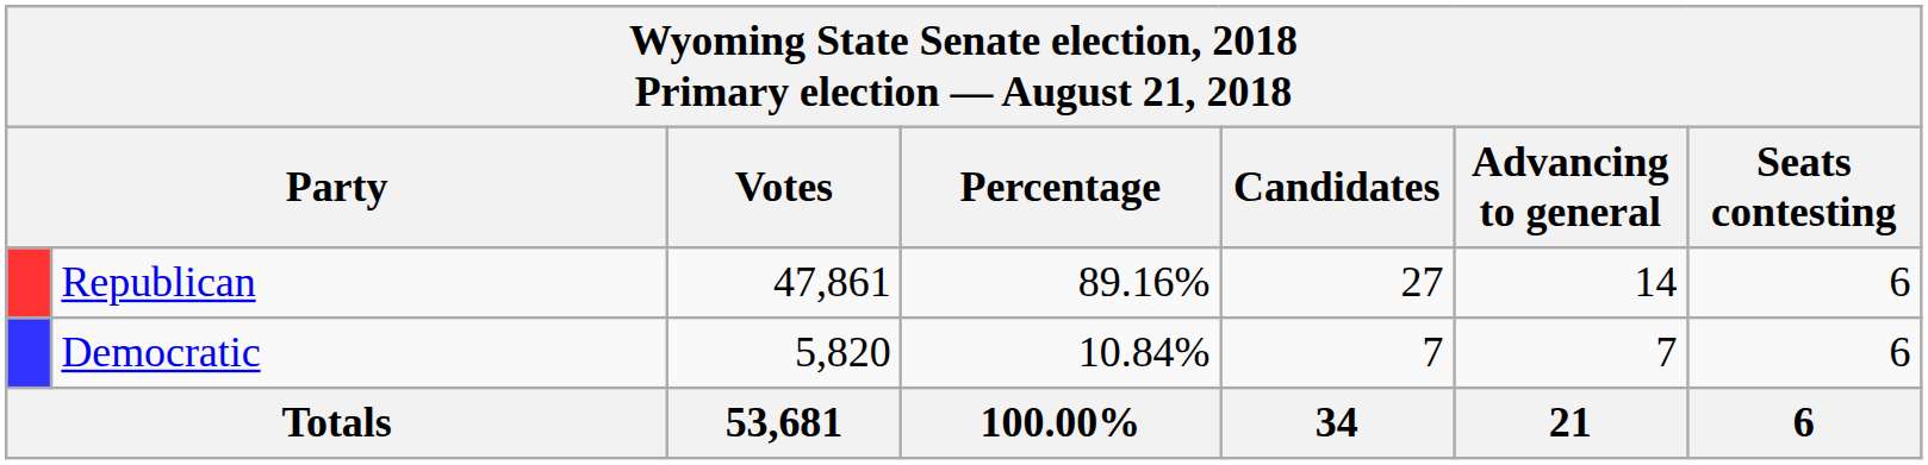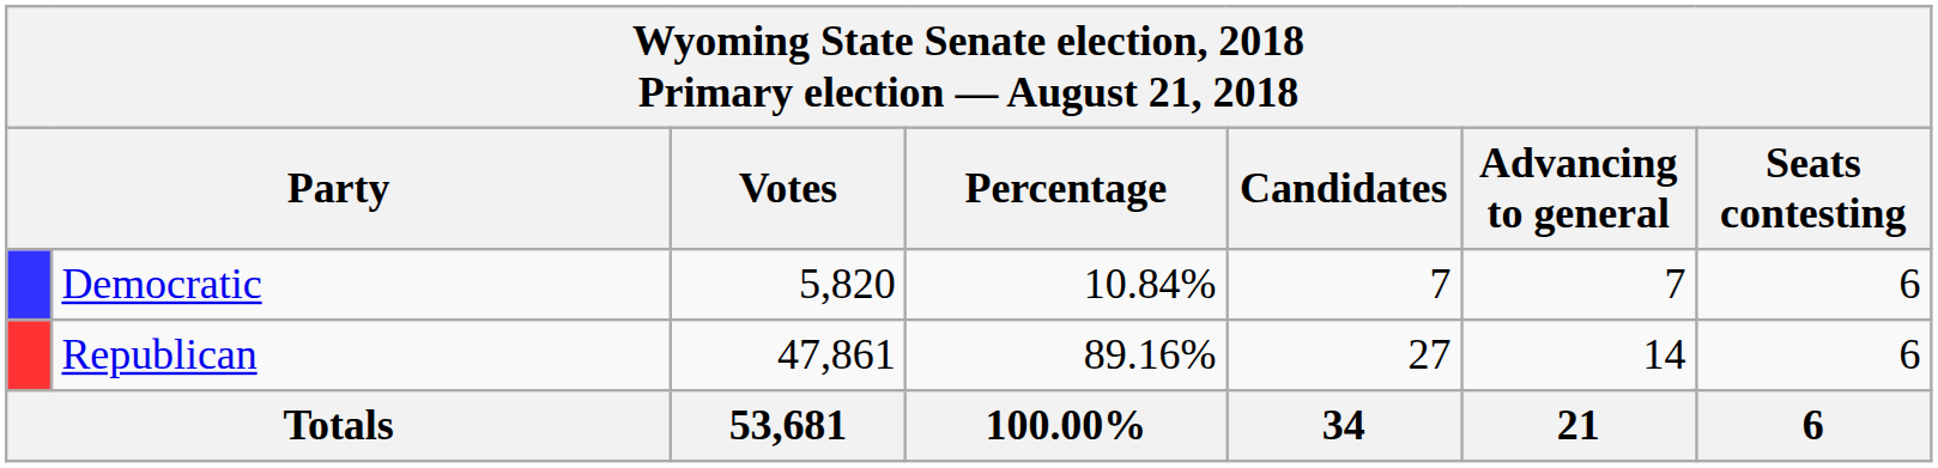 <table class="wikitable" style="font-size: 95%;">
 <tr style="background-color:#E9E9E9">
 <th colspan="7">Wyoming State Senate election, 2018<br>Primary election — August 21, 2018</th>
 </tr>
 <tr>
 <th colspan=2 style="width: 15em">Party</th>
 <th style="width: 5em">Votes</th>
 <th style="width: 7em">Percentage</th>
 <th style="width: 5em">Candidates</th>
 <th style="width: 5em">Advancing to general</th>
 <th style="width: 5em">Seats contesting</th>
 </tr>
 <tr>
+<th style="background-color:#3333FF; width: 3px"></th>
+<td style="width: 130px"><a href='#'>Democratic</a></td>
+<td align="right">5,820</td>
+<td align="right">10.84%</td>
+<td align="right">7</td>
+<td align="right">7</td>
+<td align="right">6</td>
+</tr>
+<tr>
 <th style="background-color:#FF3333; width: 3px"></th>
 <td style="width: 130px"><a href='#'>Republican</a></td>
 <td align="right">47,861</td>
 <td align="right">89.16%</td>
 <td align="right">27</td>
 <td align="right">14</td>
-<td align="right">6</td>
-</tr>
-<tr>
-<th style="background-color:#3333FF; width: 3px"></th>
-<td style="width: 130px"><a href='#'>Democratic</a></td>
-<td align="right">5,820</td>
-<td align="right">10.84%</td>
-<td align="right">7</td>
-<td align="right">7</td>
 <td align="right">6</td>
 </tr>
 <tr bgcolor="#EEEEEE">
 <th colspan="2" align="right">Totals</th>
 <th align="right">53,681</th>
 <th align="right">100.00%</th>
 <th align="right">34</th>
 <th align="right">21</th>
 <th align="right">6</th>
 </tr>
 </table>
